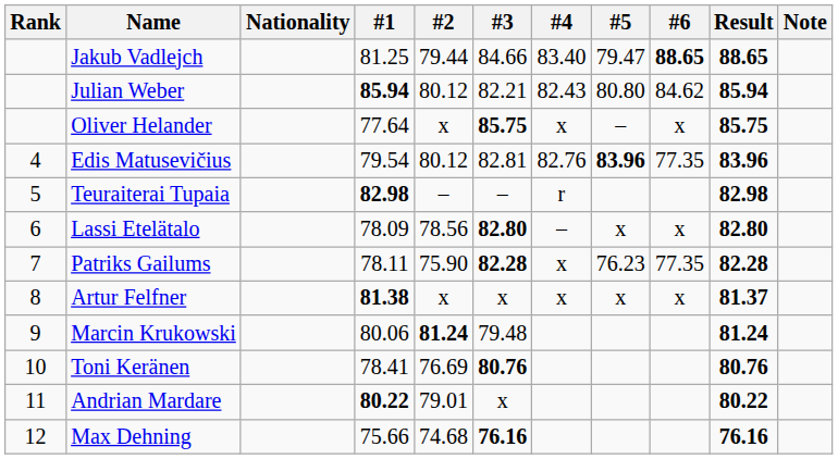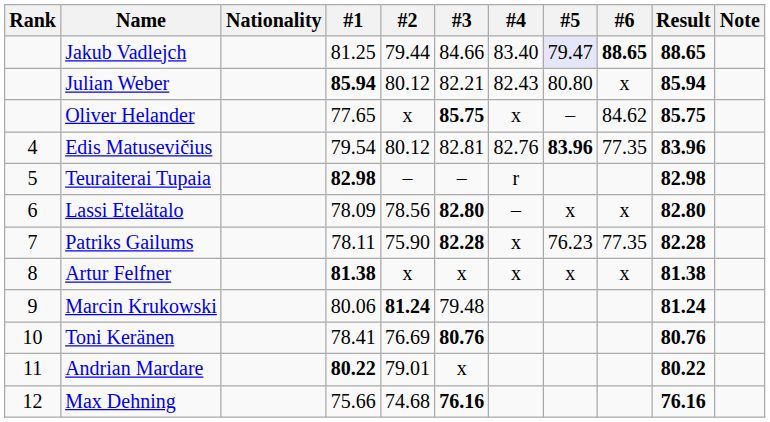 <table class="wikitable sortable">
 <tr>
 <th>Rank</th>
 <th>Name</th>
 <th>Nationality</th>
 <th>#1</th>
 <th>#2</th>
 <th>#3</th>
 <th>#4</th>
 <th>#5</th>
 <th>#6</th>
 <th>Result</th>
 <th>Note</th>
 </tr>
 <tr align="center">
 <td></td>
 <td align="left"><a href='#'>Jakub Vadlejch</a></td>
 <td align="left"></td>
 <td>81.25</td>
 <td>79.44</td>
 <td>84.66</td>
 <td>83.40</td>
-<td>79.47</td>
+<td style="background: lavender;">79.47</td>
 <td><strong>88.65</strong></td>
 <td><strong>88.65</strong></td>
 <td></td>
 </tr>
 <tr align="center">
 <td></td>
 <td align="left"><a href='#'>Julian Weber</a></td>
 <td align="left"></td>
 <td><strong>85.94</strong></td>
 <td>80.12</td>
 <td>82.21</td>
 <td>82.43</td>
 <td>80.80</td>
-<td>84.62</td>
+<td>x</td>
 <td><strong>85.94</strong></td>
 <td></td>
 </tr>
 <tr align="center">
 <td></td>
 <td align="left"><a href='#'>Oliver Helander</a></td>
 <td align="left"></td>
-<td>77.64</td>
+<td>77.65</td>
 <td>x</td>
 <td><strong>85.75</strong></td>
 <td>x</td>
 <td>–</td>
-<td>x</td>
+<td>84.62</td>
 <td><strong>85.75</strong></td>
 <td></td>
 </tr>
 <tr align="center">
 <td>4</td>
 <td align="left"><a href='#'>Edis Matusevičius</a></td>
 <td align="left"></td>
 <td>79.54</td>
 <td>80.12</td>
 <td>82.81</td>
 <td>82.76</td>
 <td><strong>83.96</strong></td>
 <td>77.35</td>
 <td><strong>83.96</strong></td>
 <td></td>
 </tr>
 <tr align="center">
 <td>5</td>
 <td align="left"><a href='#'>Teuraiterai Tupaia</a></td>
 <td align="left"></td>
 <td><strong>82.98</strong></td>
 <td>–</td>
 <td>–</td>
 <td>r</td>
 <td></td>
 <td></td>
 <td><strong>82.98</strong></td>
 <td></td>
 </tr>
 <tr align="center">
 <td>6</td>
 <td align="left"><a href='#'>Lassi Etelätalo</a></td>
 <td align="left"></td>
 <td>78.09</td>
 <td>78.56</td>
 <td><strong>82.80</strong></td>
 <td>–</td>
 <td>x</td>
 <td>x</td>
 <td><strong>82.80</strong></td>
 <td></td>
 </tr>
 <tr align="center">
 <td>7</td>
 <td align="left"><a href='#'>Patriks Gailums</a></td>
 <td align="left"></td>
 <td>78.11</td>
 <td>75.90</td>
 <td><strong>82.28</strong></td>
 <td>x</td>
 <td>76.23</td>
 <td>77.35</td>
 <td><strong>82.28</strong></td>
 <td></td>
 </tr>
 <tr align="center">
 <td>8</td>
 <td align="left"><a href='#'>Artur Felfner</a></td>
 <td align="left"></td>
 <td><strong>81.38</strong></td>
 <td>x</td>
 <td>x</td>
 <td>x</td>
 <td>x</td>
 <td>x</td>
-<td><strong>81.37</strong></td>
+<td><strong>81.38</strong></td>
 <td></td>
 </tr>
 <tr align="center">
 <td>9</td>
 <td align="left"><a href='#'>Marcin Krukowski</a></td>
 <td align="left"></td>
 <td>80.06</td>
 <td><strong>81.24</strong></td>
 <td>79.48</td>
 <td></td>
 <td></td>
 <td></td>
 <td><strong>81.24</strong></td>
 <td></td>
 </tr>
 <tr align="center">
 <td>10</td>
 <td align="left"><a href='#'>Toni Keränen</a></td>
 <td align="left"></td>
 <td>78.41</td>
 <td>76.69</td>
 <td><strong>80.76</strong></td>
 <td></td>
 <td></td>
 <td></td>
 <td><strong>80.76</strong></td>
 <td></td>
 </tr>
 <tr align="center">
 <td>11</td>
 <td align="left"><a href='#'>Andrian Mardare</a></td>
 <td align="left"></td>
 <td><strong>80.22</strong></td>
 <td>79.01</td>
 <td>x</td>
 <td></td>
 <td></td>
 <td></td>
 <td><strong>80.22</strong></td>
 <td></td>
 </tr>
 <tr align="center">
 <td>12</td>
 <td align="left"><a href='#'>Max Dehning</a></td>
 <td align="left"></td>
 <td>75.66</td>
 <td>74.68</td>
 <td><strong>76.16</strong></td>
 <td></td>
 <td></td>
 <td></td>
 <td><strong>76.16</strong></td>
 <td></td>
 </tr>
 </table>
